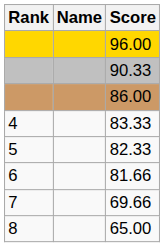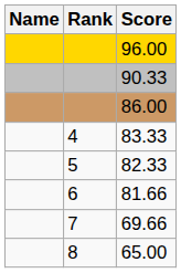 <table class="wikitable">
 <tr>
+<th>Name</th>
 <th>Rank</th>
-<th>Name</th>
 <th>Score</th>
 </tr>
 <tr style="background:gold;">
 <td></td>
 <td></td>
 <td>96.00</td>
 </tr>
 <tr style="background:silver;">
 <td></td>
 <td></td>
 <td>90.33</td>
 </tr>
 <tr style="background:#CC9966;">
 <td></td>
 <td></td>
 <td>86.00</td>
 </tr>
 <tr>
+<td></td>
 <td>4</td>
-<td></td>
 <td>83.33</td>
 </tr>
 <tr>
+<td></td>
 <td>5</td>
-<td></td>
 <td>82.33</td>
 </tr>
 <tr>
+<td></td>
 <td>6</td>
-<td></td>
 <td>81.66</td>
 </tr>
 <tr>
+<td></td>
 <td>7</td>
-<td></td>
 <td>69.66</td>
 </tr>
 <tr>
+<td></td>
 <td>8</td>
-<td></td>
 <td>65.00</td>
 </tr>
 </table>
